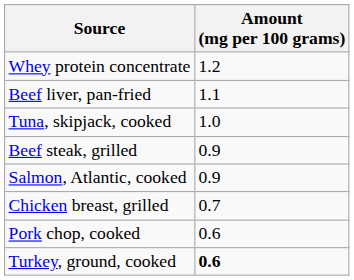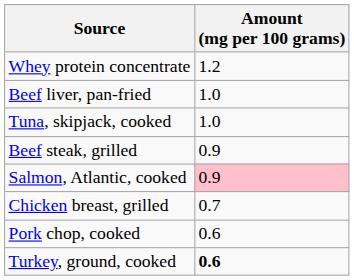 <table class="wikitable">
 <tr>
 <th>Source</th>
 <th>Amount<br> (mg per 100 grams)</th>
 </tr>
 <tr>
 <td><a href='#'>Whey</a> protein concentrate</td>
 <td>1.2</td>
 </tr>
 <tr>
 <td><a href='#'>Beef</a> liver, pan-fried</td>
-<td>1.1</td>
+<td>1.0</td>
 </tr>
 <tr>
 <td><a href='#'>Tuna</a>, skipjack, cooked</td>
 <td>1.0</td>
 </tr>
 <tr>
 <td><a href='#'>Beef</a> steak, grilled</td>
 <td>0.9</td>
 </tr>
 <tr>
 <td><a href='#'>Salmon</a>, Atlantic, cooked</td>
-<td>0.9</td>
+<td style="background: pink;">0.9</td>
 </tr>
 <tr>
 <td><a href='#'>Chicken</a> breast, grilled</td>
 <td>0.7</td>
 </tr>
 <tr>
 <td><a href='#'>Pork</a> chop, cooked</td>
 <td>0.6</td>
 </tr>
 <tr>
 <td><a href='#'>Turkey</a>, ground, cooked</td>
 <td><strong>0.6</strong></td>
 </tr>
 </table>
